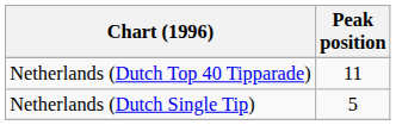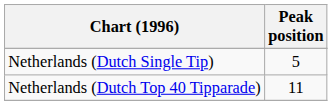 <table class="wikitable sortable">
 <tr>
 <th>Chart (1996)</th>
 <th>Peak<br>position</th>
 </tr>
 <tr>
 </tr>
 <tr>
+<td>Netherlands (<a href='#'>Dutch Single Tip</a>)</td>
+<td align="center">5</td>
+</tr>
+<tr>
 <td>Netherlands (<a href='#'>Dutch Top 40 Tipparade</a>)</td>
 <td align="center">11</td>
 </tr>
 <tr>
-<td>Netherlands (<a href='#'>Dutch Single Tip</a>)</td>
-<td align="center">5</td>
-</tr>
-<tr>
 </tr>
 </table>
